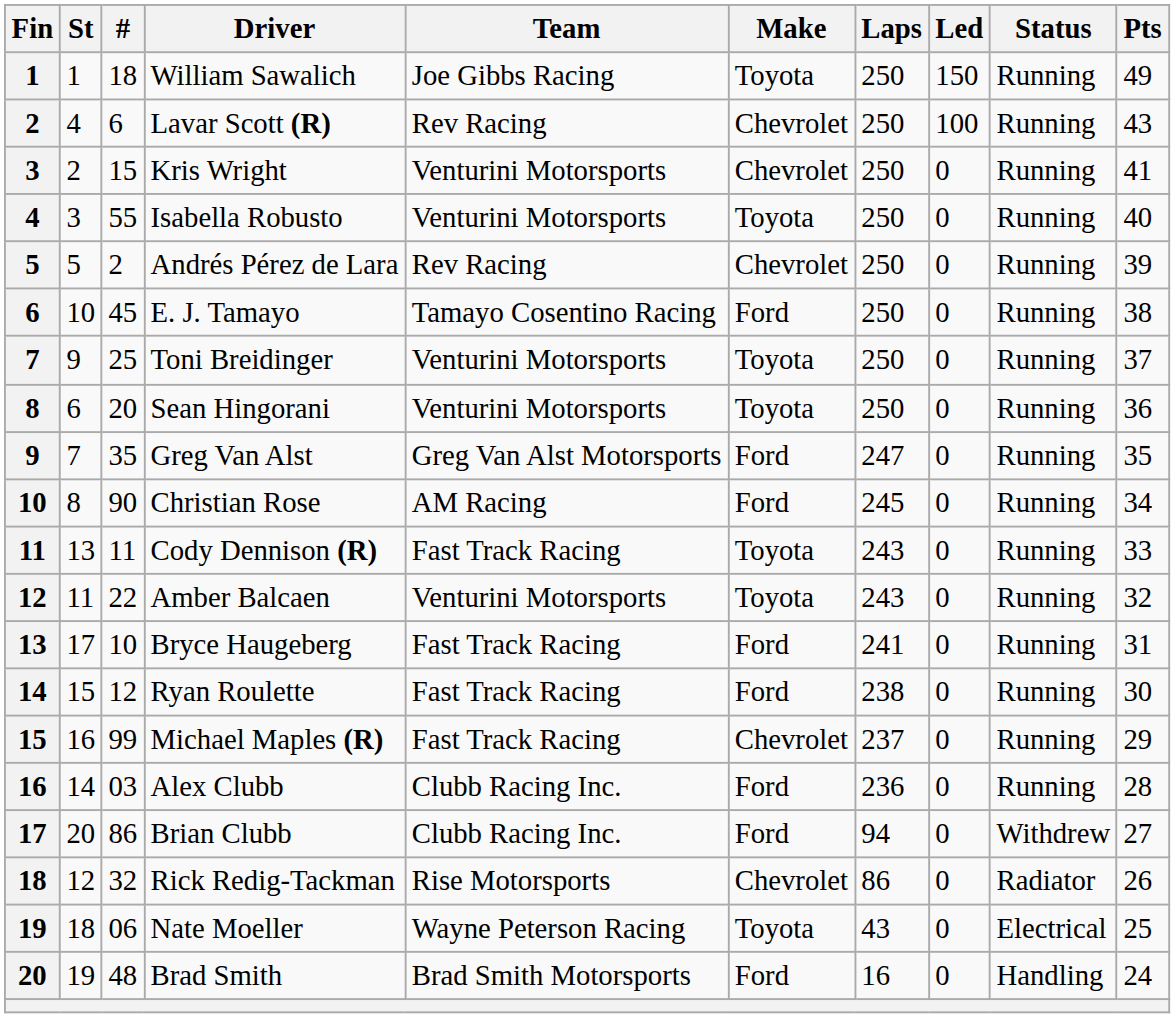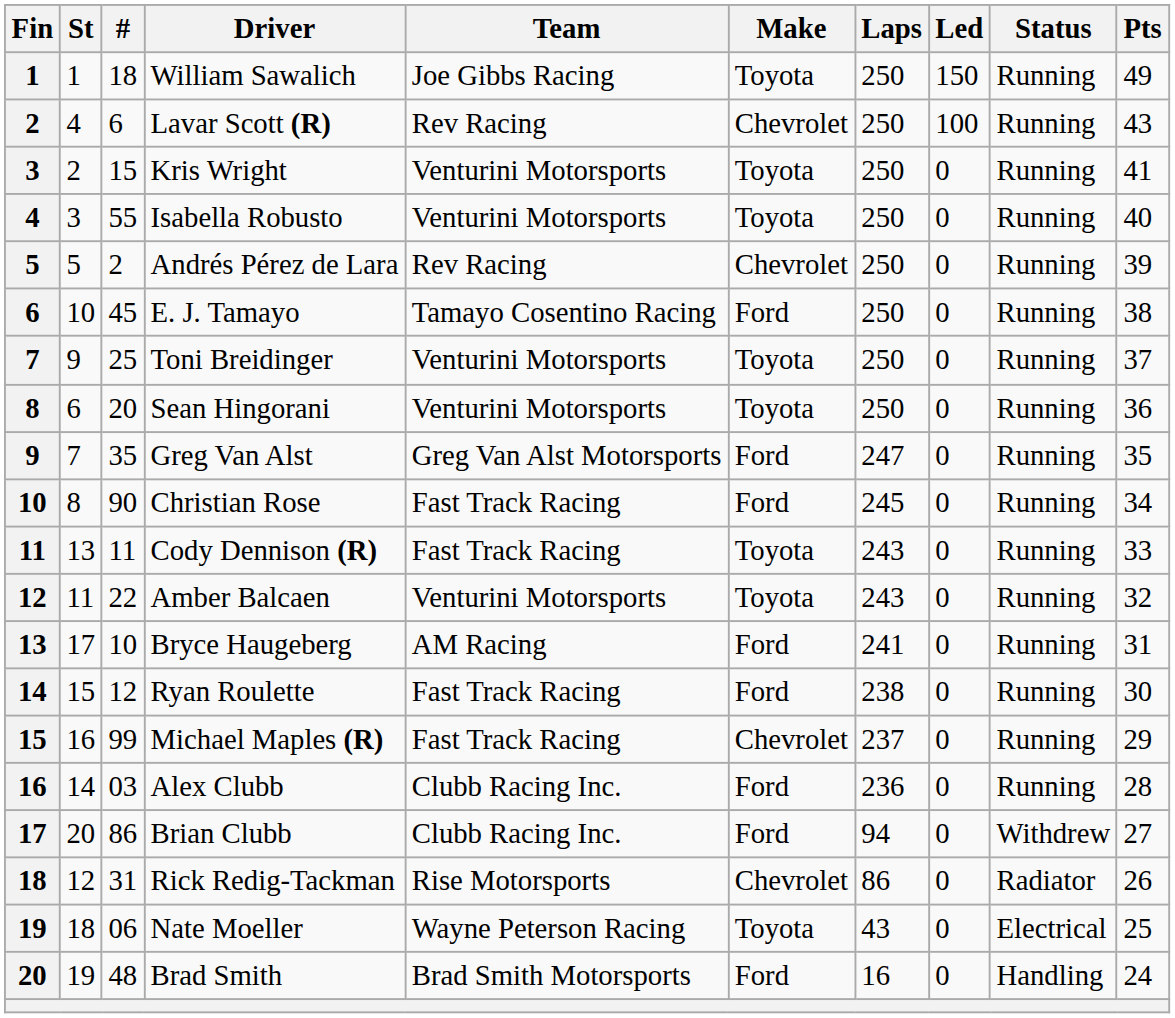 <table class="wikitable" style="font-size:95%">
 <tr>
 <th>Fin</th>
 <th>St</th>
 <th>#</th>
 <th>Driver</th>
 <th>Team</th>
 <th>Make</th>
 <th>Laps</th>
 <th>Led</th>
 <th>Status</th>
 <th>Pts</th>
 </tr>
 <tr>
 <th>1</th>
 <td>1</td>
 <td>18</td>
 <td>William Sawalich</td>
 <td>Joe Gibbs Racing</td>
 <td>Toyota</td>
 <td>250</td>
 <td>150</td>
 <td>Running</td>
 <td>49</td>
 </tr>
 <tr>
 <th>2</th>
 <td>4</td>
 <td>6</td>
 <td>Lavar Scott <strong>(R)</strong></td>
 <td>Rev Racing</td>
 <td>Chevrolet</td>
 <td>250</td>
 <td>100</td>
 <td>Running</td>
 <td>43</td>
 </tr>
 <tr>
 <th>3</th>
 <td>2</td>
 <td>15</td>
 <td>Kris Wright</td>
 <td>Venturini Motorsports</td>
-<td>Chevrolet</td>
+<td>Toyota</td>
 <td>250</td>
 <td>0</td>
 <td>Running</td>
 <td>41</td>
 </tr>
 <tr>
 <th>4</th>
 <td>3</td>
 <td>55</td>
 <td>Isabella Robusto</td>
 <td>Venturini Motorsports</td>
 <td>Toyota</td>
 <td>250</td>
 <td>0</td>
 <td>Running</td>
 <td>40</td>
 </tr>
 <tr>
 <th>5</th>
 <td>5</td>
 <td>2</td>
 <td>Andrés Pérez de Lara</td>
 <td>Rev Racing</td>
 <td>Chevrolet</td>
 <td>250</td>
 <td>0</td>
 <td>Running</td>
 <td>39</td>
 </tr>
 <tr>
 <th>6</th>
 <td>10</td>
 <td>45</td>
 <td>E. J. Tamayo</td>
 <td>Tamayo Cosentino Racing</td>
 <td>Ford</td>
 <td>250</td>
 <td>0</td>
 <td>Running</td>
 <td>38</td>
 </tr>
 <tr>
 <th>7</th>
 <td>9</td>
 <td>25</td>
 <td>Toni Breidinger</td>
 <td>Venturini Motorsports</td>
 <td>Toyota</td>
 <td>250</td>
 <td>0</td>
 <td>Running</td>
 <td>37</td>
 </tr>
 <tr>
 <th>8</th>
 <td>6</td>
 <td>20</td>
 <td>Sean Hingorani</td>
 <td>Venturini Motorsports</td>
 <td>Toyota</td>
 <td>250</td>
 <td>0</td>
 <td>Running</td>
 <td>36</td>
 </tr>
 <tr>
 <th>9</th>
 <td>7</td>
 <td>35</td>
 <td>Greg Van Alst</td>
 <td>Greg Van Alst Motorsports</td>
 <td>Ford</td>
 <td>247</td>
 <td>0</td>
 <td>Running</td>
 <td>35</td>
 </tr>
 <tr>
 <th>10</th>
 <td>8</td>
 <td>90</td>
 <td>Christian Rose</td>
-<td>AM Racing</td>
+<td>Fast Track Racing</td>
 <td>Ford</td>
 <td>245</td>
 <td>0</td>
 <td>Running</td>
 <td>34</td>
 </tr>
 <tr>
 <th>11</th>
 <td>13</td>
 <td>11</td>
 <td>Cody Dennison <strong>(R)</strong></td>
 <td>Fast Track Racing</td>
 <td>Toyota</td>
 <td>243</td>
 <td>0</td>
 <td>Running</td>
 <td>33</td>
 </tr>
 <tr>
 <th>12</th>
 <td>11</td>
 <td>22</td>
 <td>Amber Balcaen</td>
 <td>Venturini Motorsports</td>
 <td>Toyota</td>
 <td>243</td>
 <td>0</td>
 <td>Running</td>
 <td>32</td>
 </tr>
 <tr>
 <th>13</th>
 <td>17</td>
 <td>10</td>
 <td>Bryce Haugeberg</td>
-<td>Fast Track Racing</td>
+<td>AM Racing</td>
 <td>Ford</td>
 <td>241</td>
 <td>0</td>
 <td>Running</td>
 <td>31</td>
 </tr>
 <tr>
 <th>14</th>
 <td>15</td>
 <td>12</td>
 <td>Ryan Roulette</td>
 <td>Fast Track Racing</td>
 <td>Ford</td>
 <td>238</td>
 <td>0</td>
 <td>Running</td>
 <td>30</td>
 </tr>
 <tr>
 <th>15</th>
 <td>16</td>
 <td>99</td>
 <td>Michael Maples <strong>(R)</strong></td>
 <td>Fast Track Racing</td>
 <td>Chevrolet</td>
 <td>237</td>
 <td>0</td>
 <td>Running</td>
 <td>29</td>
 </tr>
 <tr>
 <th>16</th>
 <td>14</td>
 <td>03</td>
 <td>Alex Clubb</td>
 <td>Clubb Racing Inc.</td>
 <td>Ford</td>
 <td>236</td>
 <td>0</td>
 <td>Running</td>
 <td>28</td>
 </tr>
 <tr>
 <th>17</th>
 <td>20</td>
 <td>86</td>
 <td>Brian Clubb</td>
 <td>Clubb Racing Inc.</td>
 <td>Ford</td>
 <td>94</td>
 <td>0</td>
 <td>Withdrew</td>
 <td>27</td>
 </tr>
 <tr>
 <th>18</th>
 <td>12</td>
-<td>32</td>
+<td>31</td>
 <td>Rick Redig-Tackman</td>
 <td>Rise Motorsports</td>
 <td>Chevrolet</td>
 <td>86</td>
 <td>0</td>
 <td>Radiator</td>
 <td>26</td>
 </tr>
 <tr>
 <th>19</th>
 <td>18</td>
 <td>06</td>
 <td>Nate Moeller</td>
 <td>Wayne Peterson Racing</td>
 <td>Toyota</td>
 <td>43</td>
 <td>0</td>
 <td>Electrical</td>
 <td>25</td>
 </tr>
 <tr>
 <th>20</th>
 <td>19</td>
 <td>48</td>
 <td>Brad Smith</td>
 <td>Brad Smith Motorsports</td>
 <td>Ford</td>
 <td>16</td>
 <td>0</td>
 <td>Handling</td>
 <td>24</td>
 </tr>
 <tr>
 <th colspan="10"></th>
 </tr>
 </table>
